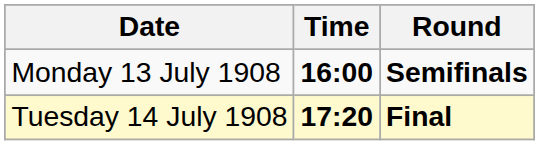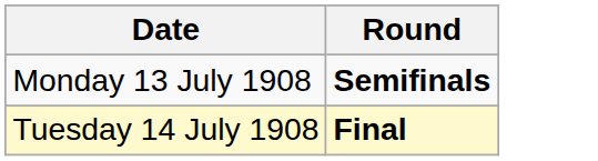 <table class="wikitable">
 <tr>
 <th>Date</th>
-<th>Time</th>
 <th>Round</th>
 </tr>
 <tr>
 <td>Monday 13 July 1908</td>
-<td><strong>16:00</strong></td>
 <td><strong>Semifinals</strong></td>
 </tr>
 <tr style=background:lemonchiffon>
 <td>Tuesday 14 July 1908</td>
-<td><strong>17:20</strong></td>
 <td><strong>Final</strong></td>
 </tr>
 </table>
